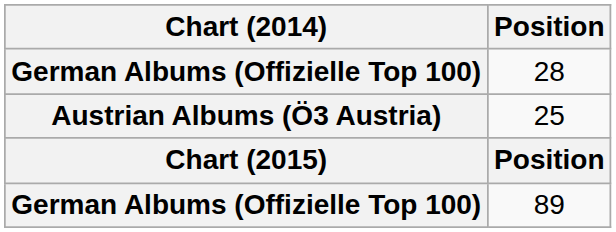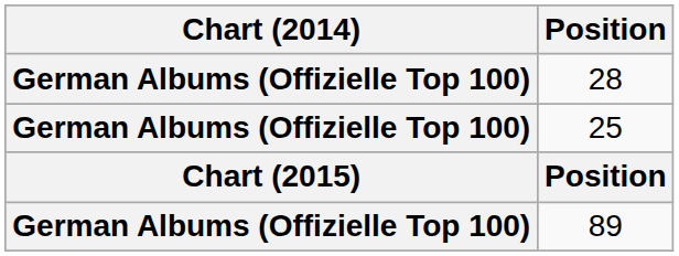 <table class="wikitable plainrowheaders" style="text-align:center">
 <tr>
 <th scope="col">Chart (2014)</th>
 <th scope="col">Position</th>
 </tr>
 <tr>
 <th scope="row">German Albums (Offizielle Top 100)</th>
 <td>28</td>
 </tr>
 <tr>
-<th scope="row">Austrian Albums (Ö3 Austria)</th>
+<th scope="row">German Albums (Offizielle Top 100)</th>
 <td>25</td>
 </tr>
 <tr>
 <th scope="col">Chart (2015)</th>
 <th scope="col">Position</th>
 </tr>
 <tr>
 <th scope="row">German Albums (Offizielle Top 100)</th>
 <td>89</td>
 </tr>
 </table>
